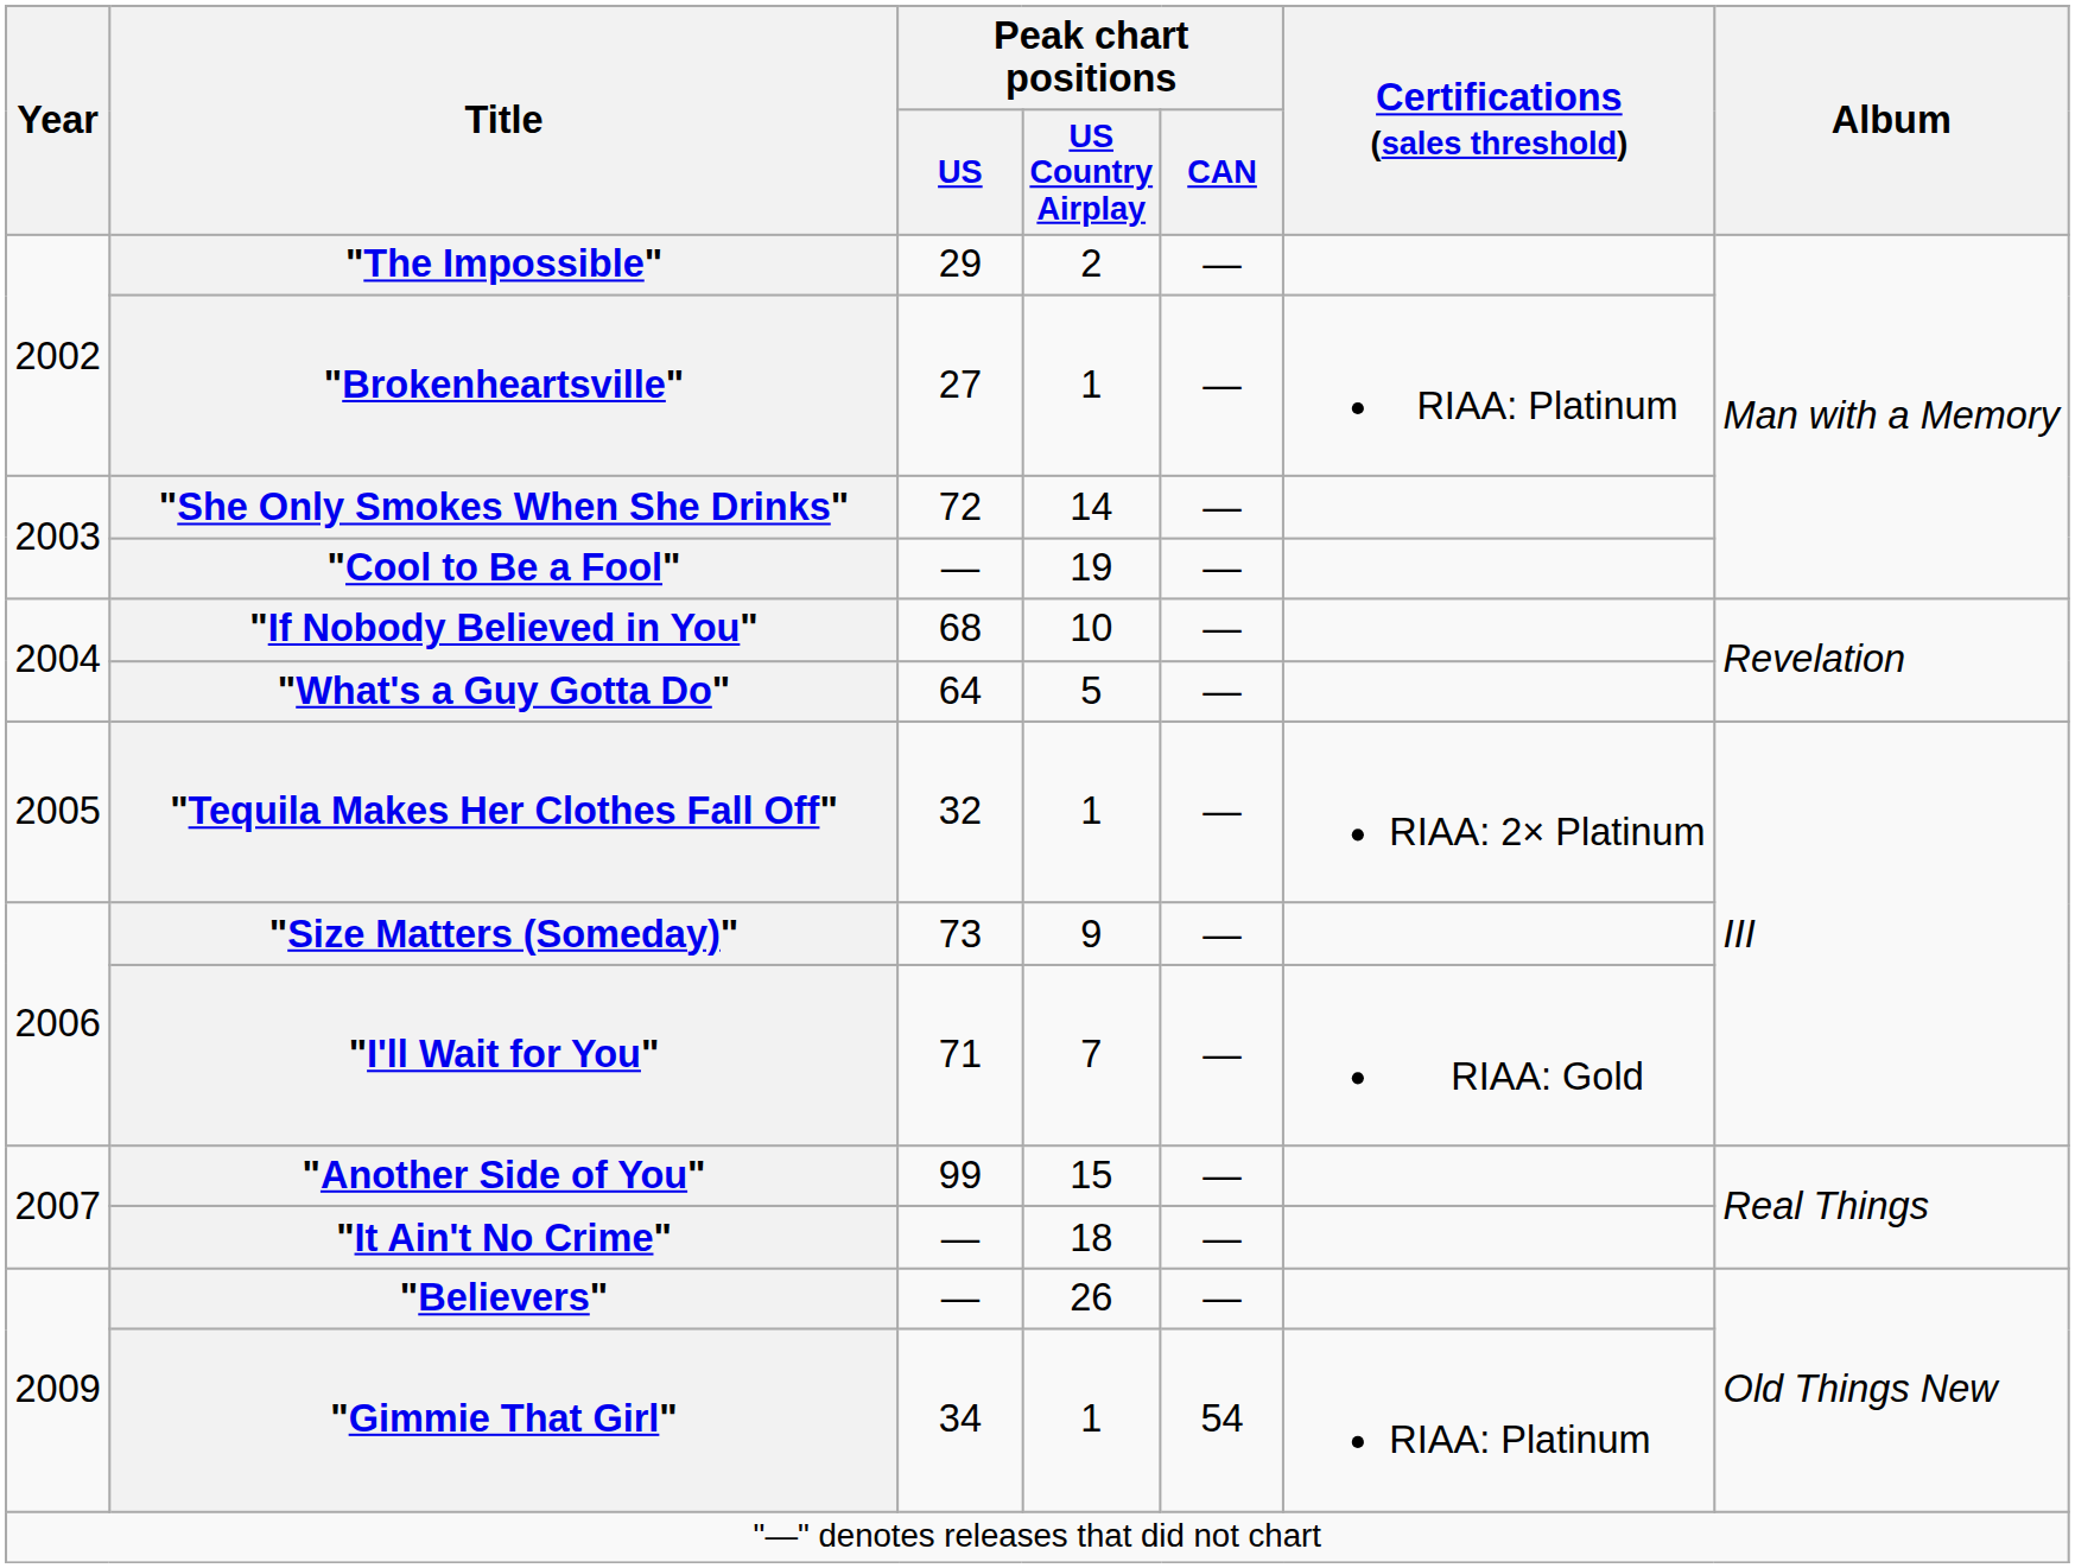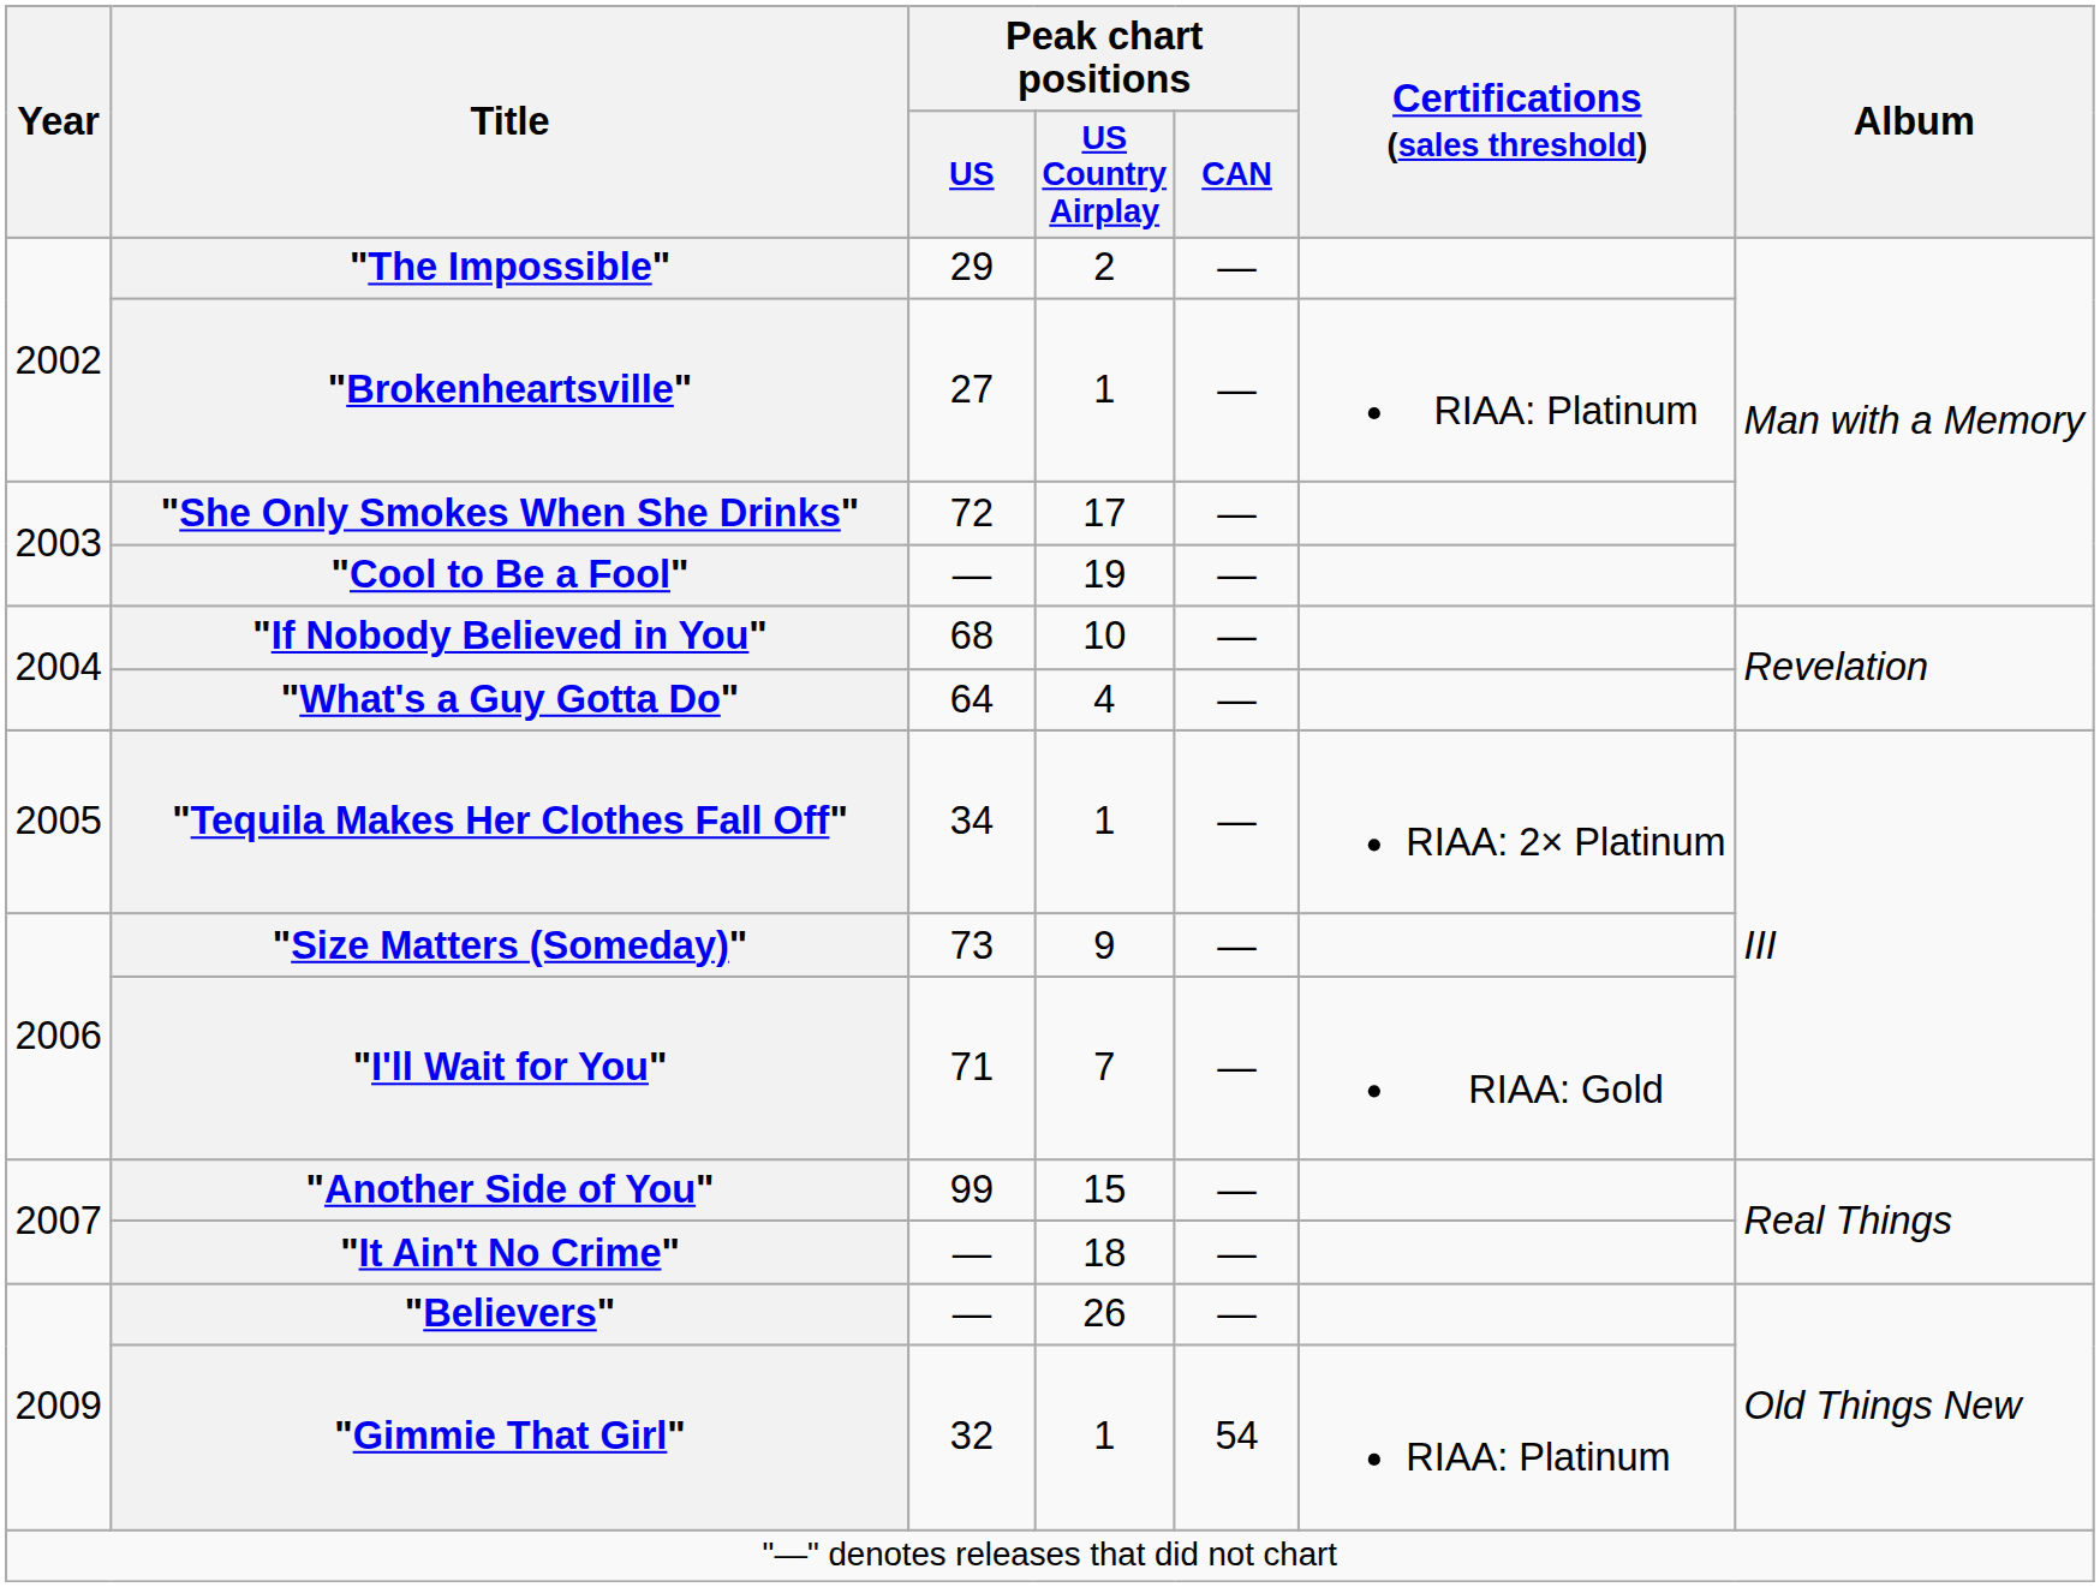 <table class="wikitable plainrowheaders" style="text-align:center;">
 <tr>
 <th scope="col" rowspan="2">Year</th>
 <th scope="col" rowspan="2" style="width:20em;">Title</th>
 <th scope="col" colspan="3">Peak chart positions</th>
 <th scope="col" rowspan="2"><a href='#'>Certifications</a><br><small>(<a href='#'>sales threshold</a>)</small></th>
 <th scope="col" rowspan="2">Album</th>
 </tr>
 <tr style="font-size:smaller;">
 <th scope="col" width="45"><a href='#'>US</a><br></th>
 <th scope="col" width="45"><a href='#'>US Country Airplay</a><br></th>
 <th scope="col" width="45"><a href='#'>CAN</a><br></th>
 </tr>
 <tr>
 <td rowspan="2">2002</td>
 <th scope="row">"<a href='#'>The Impossible</a>"</th>
 <td>29</td>
 <td>2</td>
 <td>—</td>
 <td></td>
 <td align="left" rowspan="4"><em>Man with a Memory</em></td>
 </tr>
 <tr>
 <th scope="row">"<a href='#'>Brokenheartsville</a>"</th>
 <td>27</td>
 <td>1</td>
 <td>—</td>
 <td><br><ul><li>RIAA: Platinum</li></ul></td>
 </tr>
 <tr>
 <td rowspan="2">2003</td>
 <th scope="row">"<a href='#'>She Only Smokes When She Drinks</a>"</th>
 <td>72</td>
-<td>14</td>
+<td>17</td>
 <td>—</td>
 <td></td>
 </tr>
 <tr>
 <th scope="row">"<a href='#'>Cool to Be a Fool</a>"</th>
 <td>—</td>
 <td>19</td>
 <td>—</td>
 <td></td>
 </tr>
 <tr>
 <td rowspan="2">2004</td>
 <th scope="row">"<a href='#'>If Nobody Believed in You</a>"</th>
 <td>68</td>
 <td>10</td>
 <td>—</td>
 <td></td>
 <td align="left" rowspan="2"><em>Revelation</em></td>
 </tr>
 <tr>
 <th scope="row">"<a href='#'>What's a Guy Gotta Do</a>"</th>
 <td>64</td>
-<td>5</td>
+<td>4</td>
 <td>—</td>
 <td></td>
 </tr>
 <tr>
 <td>2005</td>
 <th scope="row">"<a href='#'>Tequila Makes Her Clothes Fall Off</a>"</th>
-<td>32</td>
+<td>34</td>
 <td>1</td>
 <td>—</td>
 <td align="left"><br><ul><li>RIAA: 2× Platinum</li></ul></td>
 <td align="left" rowspan="3"><em>III</em></td>
 </tr>
 <tr>
 <td rowspan="2">2006</td>
 <th scope="row">"<a href='#'>Size Matters (Someday)</a>"</th>
 <td>73</td>
 <td>9</td>
 <td>—</td>
 <td></td>
 </tr>
 <tr>
 <th scope="row">"<a href='#'>I'll Wait for You</a>"</th>
 <td>71</td>
 <td>7</td>
 <td>—</td>
 <td><br><ul><li>RIAA: Gold</li></ul></td>
 </tr>
 <tr>
 <td rowspan="2">2007</td>
 <th scope="row">"<a href='#'>Another Side of You</a>"</th>
 <td>99</td>
 <td>15</td>
 <td>—</td>
 <td></td>
 <td align="left" rowspan="2"><em>Real Things</em></td>
 </tr>
 <tr>
 <th scope="row">"<a href='#'>It Ain't No Crime</a>"</th>
 <td>—</td>
 <td>18</td>
 <td>—</td>
 <td></td>
 </tr>
 <tr>
 <td rowspan="2">2009</td>
 <th scope="row">"<a href='#'>Believers</a>"</th>
 <td>—</td>
 <td>26</td>
 <td>—</td>
 <td></td>
 <td align="left" rowspan="2"><em>Old Things New</em></td>
 </tr>
 <tr>
 <th scope="row">"<a href='#'>Gimmie That Girl</a>"</th>
-<td>34</td>
+<td>32</td>
 <td>1</td>
 <td>54</td>
 <td align="left"><br><ul><li>RIAA: Platinum</li></ul></td>
 </tr>
 <tr>
 <td colspan="10" style="font-size:85%">"—" denotes releases that did not chart</td>
 </tr>
 </table>
